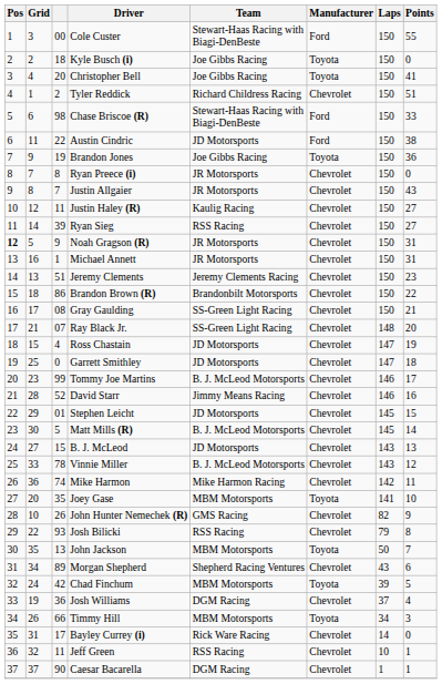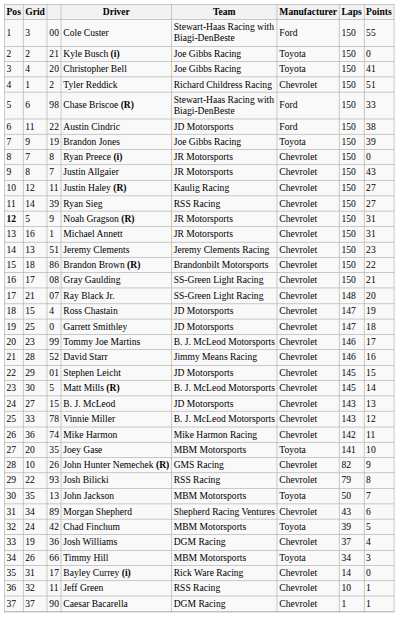 <table class="wikitable" style="font-size:98%">
 <tr>
 <th>Pos</th>
 <th>Grid</th>
 <th></th>
 <th>Driver</th>
 <th>Team</th>
 <th>Manufacturer</th>
 <th>Laps</th>
 <th>Points</th>
 </tr>
 <tr>
 <td>1</td>
 <td>3</td>
 <td>00</td>
 <td>Cole Custer</td>
 <td>Stewart-Haas Racing with<br>Biagi-DenBeste</td>
 <td>Ford</td>
 <td>150</td>
 <td>55</td>
 </tr>
 <tr>
 <td>2</td>
 <td>2</td>
-<td>18</td>
+<td>21</td>
 <td>Kyle Busch <strong>(i)</strong></td>
 <td>Joe Gibbs Racing</td>
 <td>Toyota</td>
 <td>150</td>
 <td>0</td>
 </tr>
 <tr>
 <td>3</td>
 <td>4</td>
 <td>20</td>
 <td>Christopher Bell</td>
 <td>Joe Gibbs Racing</td>
 <td>Toyota</td>
 <td>150</td>
 <td>41</td>
 </tr>
 <tr>
 <td>4</td>
 <td>1</td>
 <td>2</td>
 <td>Tyler Reddick</td>
 <td>Richard Childress Racing</td>
 <td>Chevrolet</td>
 <td>150</td>
 <td>51</td>
 </tr>
 <tr>
 <td>5</td>
 <td>6</td>
 <td>98</td>
 <td>Chase Briscoe <strong>(R)</strong></td>
 <td>Stewart-Haas Racing with<br>Biagi-DenBeste</td>
 <td>Ford</td>
 <td>150</td>
 <td>33</td>
 </tr>
 <tr>
 <td>6</td>
 <td>11</td>
 <td>22</td>
 <td>Austin Cindric</td>
 <td>JD Motorsports</td>
 <td>Ford</td>
 <td>150</td>
 <td>38</td>
 </tr>
 <tr>
 <td>7</td>
 <td>9</td>
 <td>19</td>
 <td>Brandon Jones</td>
 <td>Joe Gibbs Racing</td>
 <td>Toyota</td>
 <td>150</td>
-<td>36</td>
+<td>39</td>
 </tr>
 <tr>
 <td>8</td>
 <td>7</td>
 <td>8</td>
 <td>Ryan Preece <strong>(i)</strong></td>
 <td>JR Motorsports</td>
 <td>Chevrolet</td>
 <td>150</td>
 <td>0</td>
 </tr>
 <tr>
 <td>9</td>
 <td>8</td>
 <td>7</td>
 <td>Justin Allgaier</td>
 <td>JR Motorsports</td>
 <td>Chevrolet</td>
 <td>150</td>
 <td>43</td>
 </tr>
 <tr>
 <td>10</td>
 <td>12</td>
 <td>11</td>
 <td>Justin Haley <strong>(R)</strong></td>
 <td>Kaulig Racing</td>
 <td>Chevrolet</td>
 <td>150</td>
 <td>27</td>
 </tr>
 <tr>
 <td>11</td>
 <td>14</td>
 <td>39</td>
 <td>Ryan Sieg</td>
 <td>RSS Racing</td>
 <td>Chevrolet</td>
 <td>150</td>
 <td>27</td>
 </tr>
 <tr>
 <td><strong>12</strong></td>
 <td>5</td>
 <td>9</td>
 <td>Noah Gragson <strong>(R)</strong></td>
 <td>JR Motorsports</td>
 <td>Chevrolet</td>
 <td>150</td>
 <td>31</td>
 </tr>
 <tr>
 <td>13</td>
 <td>16</td>
 <td>1</td>
 <td>Michael Annett</td>
 <td>JR Motorsports</td>
 <td>Chevrolet</td>
 <td>150</td>
 <td>31</td>
 </tr>
 <tr>
 <td>14</td>
 <td>13</td>
 <td>51</td>
 <td>Jeremy Clements</td>
 <td>Jeremy Clements Racing</td>
 <td>Chevrolet</td>
 <td>150</td>
 <td>23</td>
 </tr>
 <tr>
 <td>15</td>
 <td>18</td>
 <td>86</td>
 <td>Brandon Brown <strong>(R)</strong></td>
 <td>Brandonbilt Motorsports</td>
 <td>Chevrolet</td>
 <td>150</td>
 <td>22</td>
 </tr>
 <tr>
 <td>16</td>
 <td>17</td>
 <td>08</td>
 <td>Gray Gaulding</td>
 <td>SS-Green Light Racing</td>
 <td>Chevrolet</td>
 <td>150</td>
 <td>21</td>
 </tr>
 <tr>
 <td>17</td>
 <td>21</td>
 <td>07</td>
 <td>Ray Black Jr.</td>
 <td>SS-Green Light Racing</td>
 <td>Chevrolet</td>
 <td>148</td>
 <td>20</td>
 </tr>
 <tr>
 <td>18</td>
 <td>15</td>
 <td>4</td>
 <td>Ross Chastain</td>
 <td>JD Motorsports</td>
 <td>Chevrolet</td>
 <td>147</td>
 <td>19</td>
 </tr>
 <tr>
 <td>19</td>
 <td>25</td>
 <td>0</td>
 <td>Garrett Smithley</td>
 <td>JD Motorsports</td>
 <td>Chevrolet</td>
 <td>147</td>
 <td>18</td>
 </tr>
 <tr>
 <td>20</td>
 <td>23</td>
 <td>99</td>
 <td>Tommy Joe Martins</td>
 <td>B. J. McLeod Motorsports</td>
 <td>Chevrolet</td>
 <td>146</td>
 <td>17</td>
 </tr>
 <tr>
 <td>21</td>
 <td>28</td>
 <td>52</td>
 <td>David Starr</td>
 <td>Jimmy Means Racing</td>
 <td>Chevrolet</td>
 <td>146</td>
 <td>16</td>
 </tr>
 <tr>
 <td>22</td>
 <td>29</td>
 <td>01</td>
 <td>Stephen Leicht</td>
 <td>JD Motorsports</td>
 <td>Chevrolet</td>
 <td>145</td>
 <td>15</td>
 </tr>
 <tr>
 <td>23</td>
 <td>30</td>
 <td>5</td>
 <td>Matt Mills <strong>(R)</strong></td>
 <td>B. J. McLeod Motorsports</td>
 <td>Chevrolet</td>
 <td>145</td>
 <td>14</td>
 </tr>
 <tr>
 <td>24</td>
 <td>27</td>
 <td>15</td>
 <td>B. J. McLeod</td>
 <td>JD Motorsports</td>
 <td>Chevrolet</td>
 <td>143</td>
 <td>13</td>
 </tr>
 <tr>
 <td>25</td>
 <td>33</td>
 <td>78</td>
 <td>Vinnie Miller</td>
 <td>B. J. McLeod Motorsports</td>
 <td>Chevrolet</td>
 <td>143</td>
 <td>12</td>
 </tr>
 <tr>
 <td>26</td>
 <td>36</td>
 <td>74</td>
 <td>Mike Harmon</td>
 <td>Mike Harmon Racing</td>
 <td>Chevrolet</td>
 <td>142</td>
 <td>11</td>
 </tr>
 <tr>
 <td>27</td>
 <td>20</td>
 <td>35</td>
 <td>Joey Gase</td>
 <td>MBM Motorsports</td>
 <td>Toyota</td>
 <td>141</td>
 <td>10</td>
 </tr>
 <tr>
 <td>28</td>
 <td>10</td>
 <td>26</td>
 <td>John Hunter Nemechek <strong>(R)</strong></td>
 <td>GMS Racing</td>
 <td>Chevrolet</td>
 <td>82</td>
 <td>9</td>
 </tr>
 <tr>
 <td>29</td>
 <td>22</td>
 <td>93</td>
 <td>Josh Bilicki</td>
 <td>RSS Racing</td>
 <td>Chevrolet</td>
 <td>79</td>
 <td>8</td>
 </tr>
 <tr>
 <td>30</td>
 <td>35</td>
 <td>13</td>
 <td>John Jackson</td>
 <td>MBM Motorsports</td>
 <td>Toyota</td>
 <td>50</td>
 <td>7</td>
 </tr>
 <tr>
 <td>31</td>
 <td>34</td>
 <td>89</td>
 <td>Morgan Shepherd</td>
 <td>Shepherd Racing Ventures</td>
 <td>Chevrolet</td>
 <td>43</td>
 <td>6</td>
 </tr>
 <tr>
 <td>32</td>
 <td>24</td>
 <td>42</td>
 <td>Chad Finchum</td>
 <td>MBM Motorsports</td>
 <td>Toyota</td>
 <td>39</td>
 <td>5</td>
 </tr>
 <tr>
 <td>33</td>
 <td>19</td>
 <td>36</td>
 <td>Josh Williams</td>
 <td>DGM Racing</td>
 <td>Chevrolet</td>
 <td>37</td>
 <td>4</td>
 </tr>
 <tr>
 <td>34</td>
 <td>26</td>
 <td>66</td>
 <td>Timmy Hill</td>
 <td>MBM Motorsports</td>
 <td>Toyota</td>
 <td>34</td>
 <td>3</td>
 </tr>
 <tr>
 <td>35</td>
 <td>31</td>
 <td>17</td>
 <td>Bayley Currey <strong>(i)</strong></td>
 <td>Rick Ware Racing</td>
 <td>Chevrolet</td>
 <td>14</td>
 <td>0</td>
 </tr>
 <tr>
 <td>36</td>
 <td>32</td>
 <td>11</td>
 <td>Jeff Green</td>
 <td>RSS Racing</td>
 <td>Chevrolet</td>
 <td>10</td>
 <td>1</td>
 </tr>
 <tr>
 <td>37</td>
 <td>37</td>
 <td>90</td>
 <td>Caesar Bacarella</td>
 <td>DGM Racing</td>
 <td>Chevrolet</td>
 <td>1</td>
 <td>1</td>
 </tr>
 <tr>
 </tr>
 </table>
